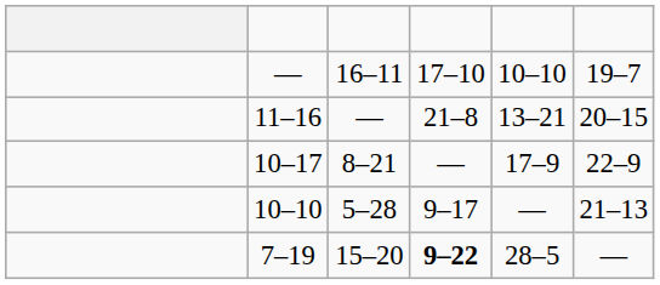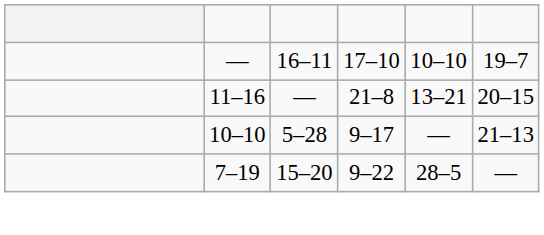 <table class="wikitable" style="text-align:center; font-size:90%;">
 <tr>
 <th width=120> </th>
 <td><strong></strong></td>
 <td><strong></strong></td>
 <td><strong></strong></td>
 <td><strong></strong></td>
 <td><strong></strong></td>
 </tr>
 <tr>
 <td style="text-align:right;"></td>
 <td>—</td>
 <td>16–11</td>
 <td>17–10</td>
 <td>10–10</td>
 <td>19–7</td>
 </tr>
 <tr>
 <td style="text-align:right;"></td>
 <td>11–16</td>
 <td>—</td>
 <td>21–8</td>
 <td>13–21</td>
 <td>20–15</td>
 </tr>
 <tr>
 <td style="text-align:right;"></td>
-<td>10–17</td>
-<td>8–21</td>
-<td>—</td>
-<td>17–9</td>
-<td>22–9</td>
-</tr>
-<tr>
-<td style="text-align:right;"></td>
 <td>10–10</td>
 <td>5–28</td>
 <td>9–17</td>
 <td>—</td>
 <td>21–13</td>
 </tr>
 <tr>
 <td style="text-align:right;"></td>
 <td>7–19</td>
 <td>15–20</td>
-<td><strong>9–22</strong></td>
+<td>9–22</td>
 <td>28–5</td>
 <td>—</td>
 </tr>
 </table>
